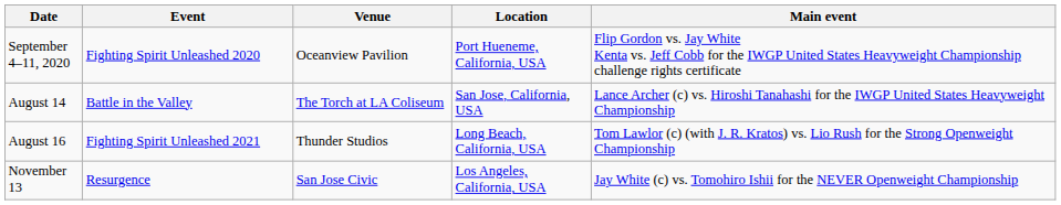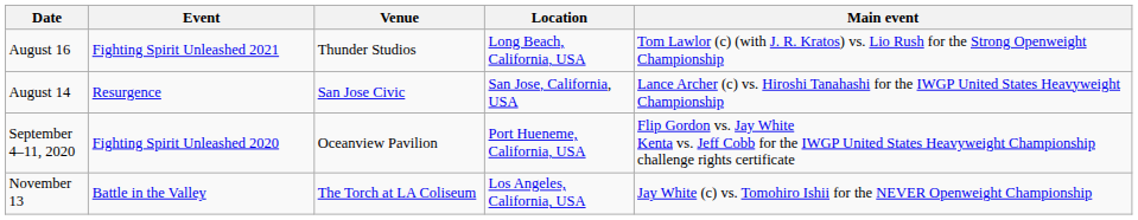 <table class="sortable wikitable succession-box" style="font-size:85%; font-size:85%">
 <tr>
 <th scope="col" width="70">Date</th>
 <th scope="col" width="200">Event</th>
 <th scope="col" width="150">Venue</th>
 <th scope="col" width="130">Location</th>
 <th scope="col" width="450">Main event</th>
 </tr>
 <tr>
+<td>August 16</td>
+<td><a href='#'>Fighting Spirit Unleashed 2021</a></td>
+<td>Thunder Studios</td>
+<td><a href='#'>Long Beach, California, USA</a></td>
+<td><a href='#'>Tom Lawlor</a> (c) (with <a href='#'>J. R. Kratos</a>) vs. <a href='#'>Lio Rush</a> for the <a href='#'>Strong Openweight Championship</a></td>
+</tr>
+<tr>
+<td>August 14</td>
+<td><a href='#'>Resurgence</a></td>
+<td><a href='#'>San Jose Civic</a></td>
+<td><a href='#'>San Jose, California</a>, <a href='#'>USA</a></td>
+<td><a href='#'>Lance Archer</a> (c) vs. <a href='#'>Hiroshi Tanahashi</a> for the <a href='#'>IWGP United States Heavyweight Championship</a></td>
+</tr>
+<tr>
 <td>September 4–11, 2020</td>
 <td><a href='#'>Fighting Spirit Unleashed 2020</a></td>
 <td>Oceanview Pavilion</td>
 <td><a href='#'>Port Hueneme, California, USA</a></td>
 <td><a href='#'>Flip Gordon</a> vs. <a href='#'>Jay White</a><br><a href='#'>Kenta</a> vs. <a href='#'>Jeff Cobb</a> for the <a href='#'>IWGP United States Heavyweight Championship</a> challenge rights certificate</td>
 </tr>
 <tr>
-<td>August 14</td>
+<td>November 13</td>
 <td><a href='#'>Battle in the Valley</a></td>
 <td><a href='#'>The Torch at LA Coliseum</a></td>
-<td><a href='#'>San Jose, California</a>, <a href='#'>USA</a></td>
-<td><a href='#'>Lance Archer</a> (c) vs. <a href='#'>Hiroshi Tanahashi</a> for the <a href='#'>IWGP United States Heavyweight Championship</a></td>
-</tr>
-<tr>
-<td>August 16</td>
-<td><a href='#'>Fighting Spirit Unleashed 2021</a></td>
-<td>Thunder Studios</td>
-<td><a href='#'>Long Beach, California, USA</a></td>
-<td><a href='#'>Tom Lawlor</a> (c) (with <a href='#'>J. R. Kratos</a>) vs. <a href='#'>Lio Rush</a> for the <a href='#'>Strong Openweight Championship</a></td>
-</tr>
-<tr>
-<td>November 13</td>
-<td><a href='#'>Resurgence</a></td>
-<td><a href='#'>San Jose Civic</a></td>
 <td><a href='#'>Los Angeles, California, USA</a></td>
 <td><a href='#'>Jay White</a> (c) vs. <a href='#'>Tomohiro Ishii</a> for the <a href='#'>NEVER Openweight Championship</a></td>
 </tr>
 </table>
